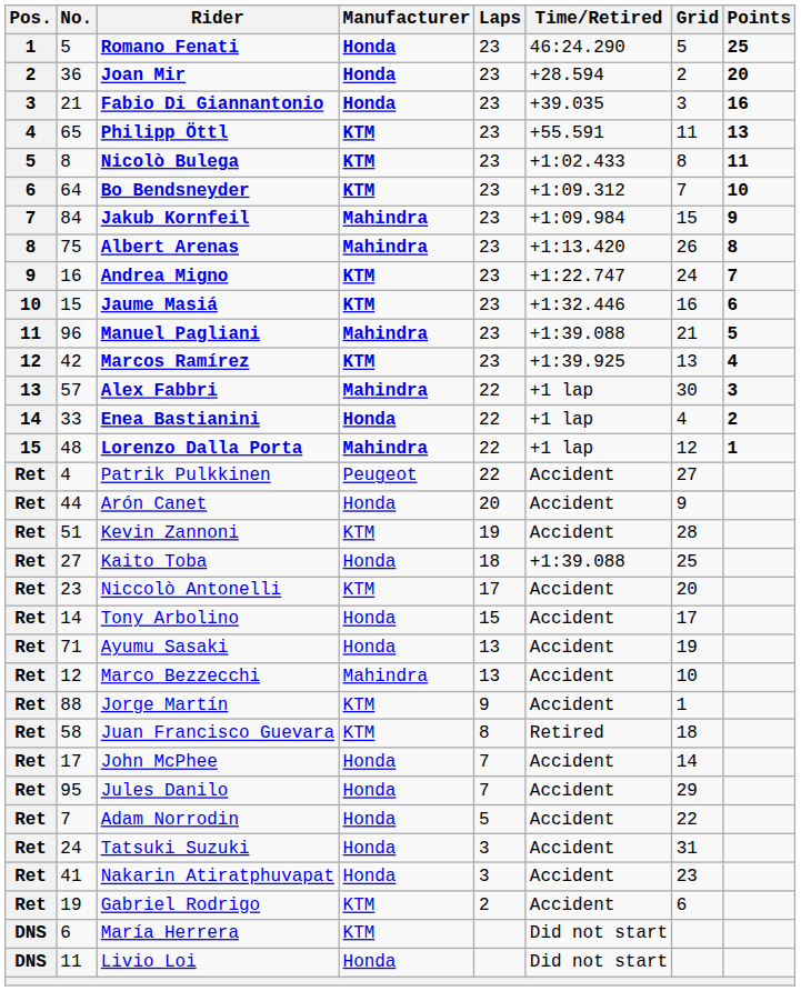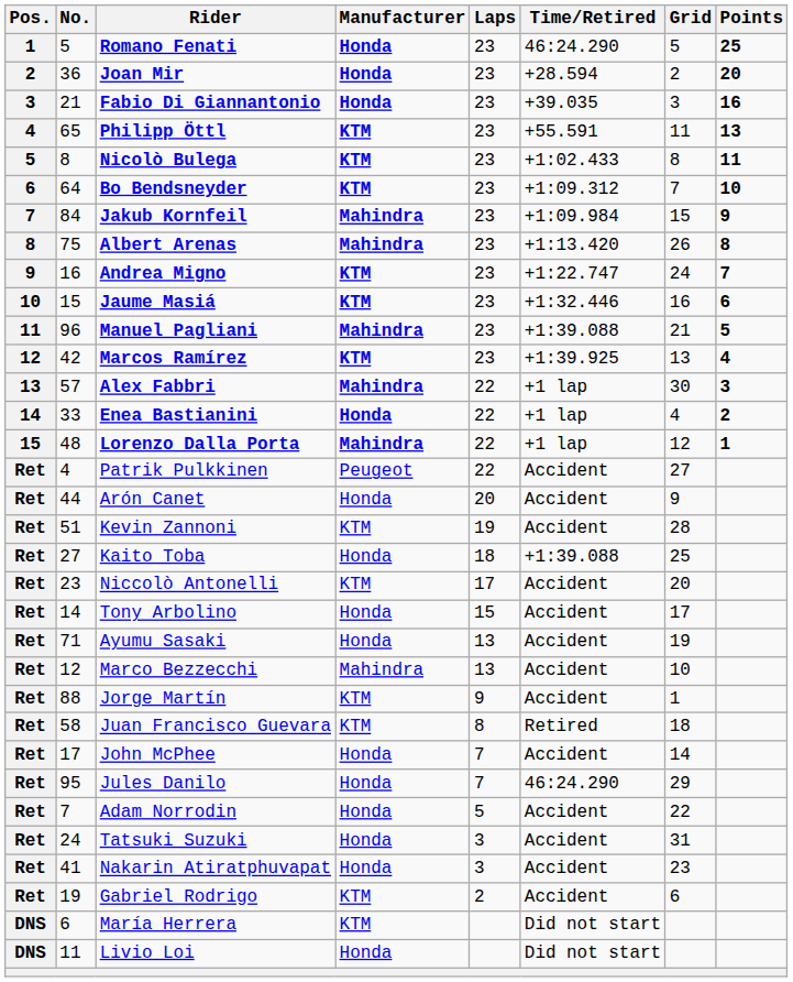 <table class="wikitable" style="font-size: 95%;">
 <tr>
 <th>Pos.</th>
 <th>No.</th>
 <th>Rider</th>
 <th>Manufacturer</th>
 <th>Laps</th>
 <th>Time/Retired</th>
 <th>Grid</th>
 <th>Points</th>
 </tr>
 <tr>
 <th>1</th>
 <td>5</td>
 <td> <strong><a href='#'>Romano Fenati</a></strong></td>
 <td><strong><a href='#'>Honda</a></strong></td>
 <td>23</td>
 <td>46:24.290</td>
 <td>5</td>
 <td><strong>25</strong></td>
 </tr>
 <tr>
 <th>2</th>
 <td>36</td>
 <td> <strong><a href='#'>Joan Mir</a></strong></td>
 <td><strong><a href='#'>Honda</a></strong></td>
 <td>23</td>
 <td>+28.594</td>
 <td>2</td>
 <td><strong>20</strong></td>
 </tr>
 <tr>
 <th>3</th>
 <td>21</td>
 <td> <strong><a href='#'>Fabio Di Giannantonio</a></strong></td>
 <td><strong><a href='#'>Honda</a></strong></td>
 <td>23</td>
 <td>+39.035</td>
 <td>3</td>
 <td><strong>16</strong></td>
 </tr>
 <tr>
 <th>4</th>
 <td>65</td>
 <td> <strong><a href='#'>Philipp Öttl</a></strong></td>
 <td><strong><a href='#'>KTM</a></strong></td>
 <td>23</td>
 <td>+55.591</td>
 <td>11</td>
 <td><strong>13</strong></td>
 </tr>
 <tr>
 <th>5</th>
 <td>8</td>
 <td> <strong><a href='#'>Nicolò Bulega</a></strong></td>
 <td><strong><a href='#'>KTM</a></strong></td>
 <td>23</td>
 <td>+1:02.433</td>
 <td>8</td>
 <td><strong>11</strong></td>
 </tr>
 <tr>
 <th>6</th>
 <td>64</td>
 <td> <strong><a href='#'>Bo Bendsneyder</a></strong></td>
 <td><strong><a href='#'>KTM</a></strong></td>
 <td>23</td>
 <td>+1:09.312</td>
 <td>7</td>
 <td><strong>10</strong></td>
 </tr>
 <tr>
 <th>7</th>
 <td>84</td>
 <td> <strong><a href='#'>Jakub Kornfeil</a></strong></td>
 <td><strong><a href='#'>Mahindra</a></strong></td>
 <td>23</td>
 <td>+1:09.984</td>
 <td>15</td>
 <td><strong>9</strong></td>
 </tr>
 <tr>
 <th>8</th>
 <td>75</td>
 <td> <strong><a href='#'>Albert Arenas</a></strong></td>
 <td><strong><a href='#'>Mahindra</a></strong></td>
 <td>23</td>
 <td>+1:13.420</td>
 <td>26</td>
 <td><strong>8</strong></td>
 </tr>
 <tr>
 <th>9</th>
 <td>16</td>
 <td> <strong><a href='#'>Andrea Migno</a></strong></td>
 <td><strong><a href='#'>KTM</a></strong></td>
 <td>23</td>
 <td>+1:22.747</td>
 <td>24</td>
 <td><strong>7</strong></td>
 </tr>
 <tr>
 <th>10</th>
 <td>15</td>
 <td> <strong><a href='#'>Jaume Masiá</a></strong></td>
 <td><strong><a href='#'>KTM</a></strong></td>
 <td>23</td>
 <td>+1:32.446</td>
 <td>16</td>
 <td><strong>6</strong></td>
 </tr>
 <tr>
 <th>11</th>
 <td>96</td>
 <td> <strong><a href='#'>Manuel Pagliani</a></strong></td>
 <td><strong><a href='#'>Mahindra</a></strong></td>
 <td>23</td>
 <td>+1:39.088</td>
 <td>21</td>
 <td><strong>5</strong></td>
 </tr>
 <tr>
 <th>12</th>
 <td>42</td>
 <td> <strong><a href='#'>Marcos Ramírez</a></strong></td>
 <td><strong><a href='#'>KTM</a></strong></td>
 <td>23</td>
 <td>+1:39.925</td>
 <td>13</td>
 <td><strong>4</strong></td>
 </tr>
 <tr>
 <th>13</th>
 <td>57</td>
 <td> <strong><a href='#'>Alex Fabbri</a></strong></td>
 <td><strong><a href='#'>Mahindra</a></strong></td>
 <td>22</td>
 <td>+1 lap</td>
 <td>30</td>
 <td><strong>3</strong></td>
 </tr>
 <tr>
 <th>14</th>
 <td>33</td>
 <td> <strong><a href='#'>Enea Bastianini</a></strong></td>
 <td><strong><a href='#'>Honda</a></strong></td>
 <td>22</td>
 <td>+1 lap</td>
 <td>4</td>
 <td><strong>2</strong></td>
 </tr>
 <tr>
 <th>15</th>
 <td>48</td>
 <td> <strong><a href='#'>Lorenzo Dalla Porta</a></strong></td>
 <td><strong><a href='#'>Mahindra</a></strong></td>
 <td>22</td>
 <td>+1 lap</td>
 <td>12</td>
 <td><strong>1</strong></td>
 </tr>
 <tr>
 <th>Ret</th>
 <td>4</td>
 <td> <a href='#'>Patrik Pulkkinen</a></td>
 <td><a href='#'>Peugeot</a></td>
 <td>22</td>
 <td>Accident</td>
 <td>27</td>
 <td></td>
 </tr>
 <tr>
 <th>Ret</th>
 <td>44</td>
 <td> <a href='#'>Arón Canet</a></td>
 <td><a href='#'>Honda</a></td>
 <td>20</td>
 <td>Accident</td>
 <td>9</td>
 <td></td>
 </tr>
 <tr>
 <th>Ret</th>
 <td>51</td>
 <td> <a href='#'>Kevin Zannoni</a></td>
 <td><a href='#'>KTM</a></td>
 <td>19</td>
 <td>Accident</td>
 <td>28</td>
 <td></td>
 </tr>
 <tr>
 <th>Ret</th>
 <td>27</td>
 <td> <a href='#'>Kaito Toba</a></td>
 <td><a href='#'>Honda</a></td>
 <td>18</td>
 <td>+1:39.088</td>
 <td>25</td>
 <td></td>
 </tr>
 <tr>
 <th>Ret</th>
 <td>23</td>
 <td> <a href='#'>Niccolò Antonelli</a></td>
 <td><a href='#'>KTM</a></td>
 <td>17</td>
 <td>Accident</td>
 <td>20</td>
 <td></td>
 </tr>
 <tr>
 <th>Ret</th>
 <td>14</td>
 <td> <a href='#'>Tony Arbolino</a></td>
 <td><a href='#'>Honda</a></td>
 <td>15</td>
 <td>Accident</td>
 <td>17</td>
 <td></td>
 </tr>
 <tr>
 <th>Ret</th>
 <td>71</td>
 <td> <a href='#'>Ayumu Sasaki</a></td>
 <td><a href='#'>Honda</a></td>
 <td>13</td>
 <td>Accident</td>
 <td>19</td>
 <td></td>
 </tr>
 <tr>
 <th>Ret</th>
 <td>12</td>
 <td> <a href='#'>Marco Bezzecchi</a></td>
 <td><a href='#'>Mahindra</a></td>
 <td>13</td>
 <td>Accident</td>
 <td>10</td>
 <td></td>
 </tr>
 <tr>
 <th>Ret</th>
 <td>88</td>
 <td> <a href='#'>Jorge Martín</a></td>
 <td><a href='#'>KTM</a></td>
 <td>9</td>
 <td>Accident</td>
 <td>1</td>
 <td></td>
 </tr>
 <tr>
 <th>Ret</th>
 <td>58</td>
 <td> <a href='#'>Juan Francisco Guevara</a></td>
 <td><a href='#'>KTM</a></td>
 <td>8</td>
 <td>Retired</td>
 <td>18</td>
 <td></td>
 </tr>
 <tr>
 <th>Ret</th>
 <td>17</td>
 <td> <a href='#'>John McPhee</a></td>
 <td><a href='#'>Honda</a></td>
 <td>7</td>
 <td>Accident</td>
 <td>14</td>
 <td></td>
 </tr>
 <tr>
 <th>Ret</th>
 <td>95</td>
 <td> <a href='#'>Jules Danilo</a></td>
 <td><a href='#'>Honda</a></td>
 <td>7</td>
-<td>Accident</td>
+<td>46:24.290</td>
 <td>29</td>
 <td></td>
 </tr>
 <tr>
 <th>Ret</th>
 <td>7</td>
 <td> <a href='#'>Adam Norrodin</a></td>
 <td><a href='#'>Honda</a></td>
 <td>5</td>
 <td>Accident</td>
 <td>22</td>
 <td></td>
 </tr>
 <tr>
 <th>Ret</th>
 <td>24</td>
 <td> <a href='#'>Tatsuki Suzuki</a></td>
 <td><a href='#'>Honda</a></td>
 <td>3</td>
 <td>Accident</td>
 <td>31</td>
 <td></td>
 </tr>
 <tr>
 <th>Ret</th>
 <td>41</td>
 <td> <a href='#'>Nakarin Atiratphuvapat</a></td>
 <td><a href='#'>Honda</a></td>
 <td>3</td>
 <td>Accident</td>
 <td>23</td>
 <td></td>
 </tr>
 <tr>
 <th>Ret</th>
 <td>19</td>
 <td> <a href='#'>Gabriel Rodrigo</a></td>
 <td><a href='#'>KTM</a></td>
 <td>2</td>
 <td>Accident</td>
 <td>6</td>
 <td></td>
 </tr>
 <tr>
 <th>DNS</th>
 <td>6</td>
 <td> <a href='#'>María Herrera</a></td>
 <td><a href='#'>KTM</a></td>
 <td></td>
 <td>Did not start</td>
 <td></td>
 <td></td>
 </tr>
 <tr>
 <th>DNS</th>
 <td>11</td>
 <td> <a href='#'>Livio Loi</a></td>
 <td><a href='#'>Honda</a></td>
 <td></td>
 <td>Did not start</td>
 <td></td>
 <td></td>
 </tr>
 <tr>
 <th colspan=8></th>
 </tr>
 </table>
